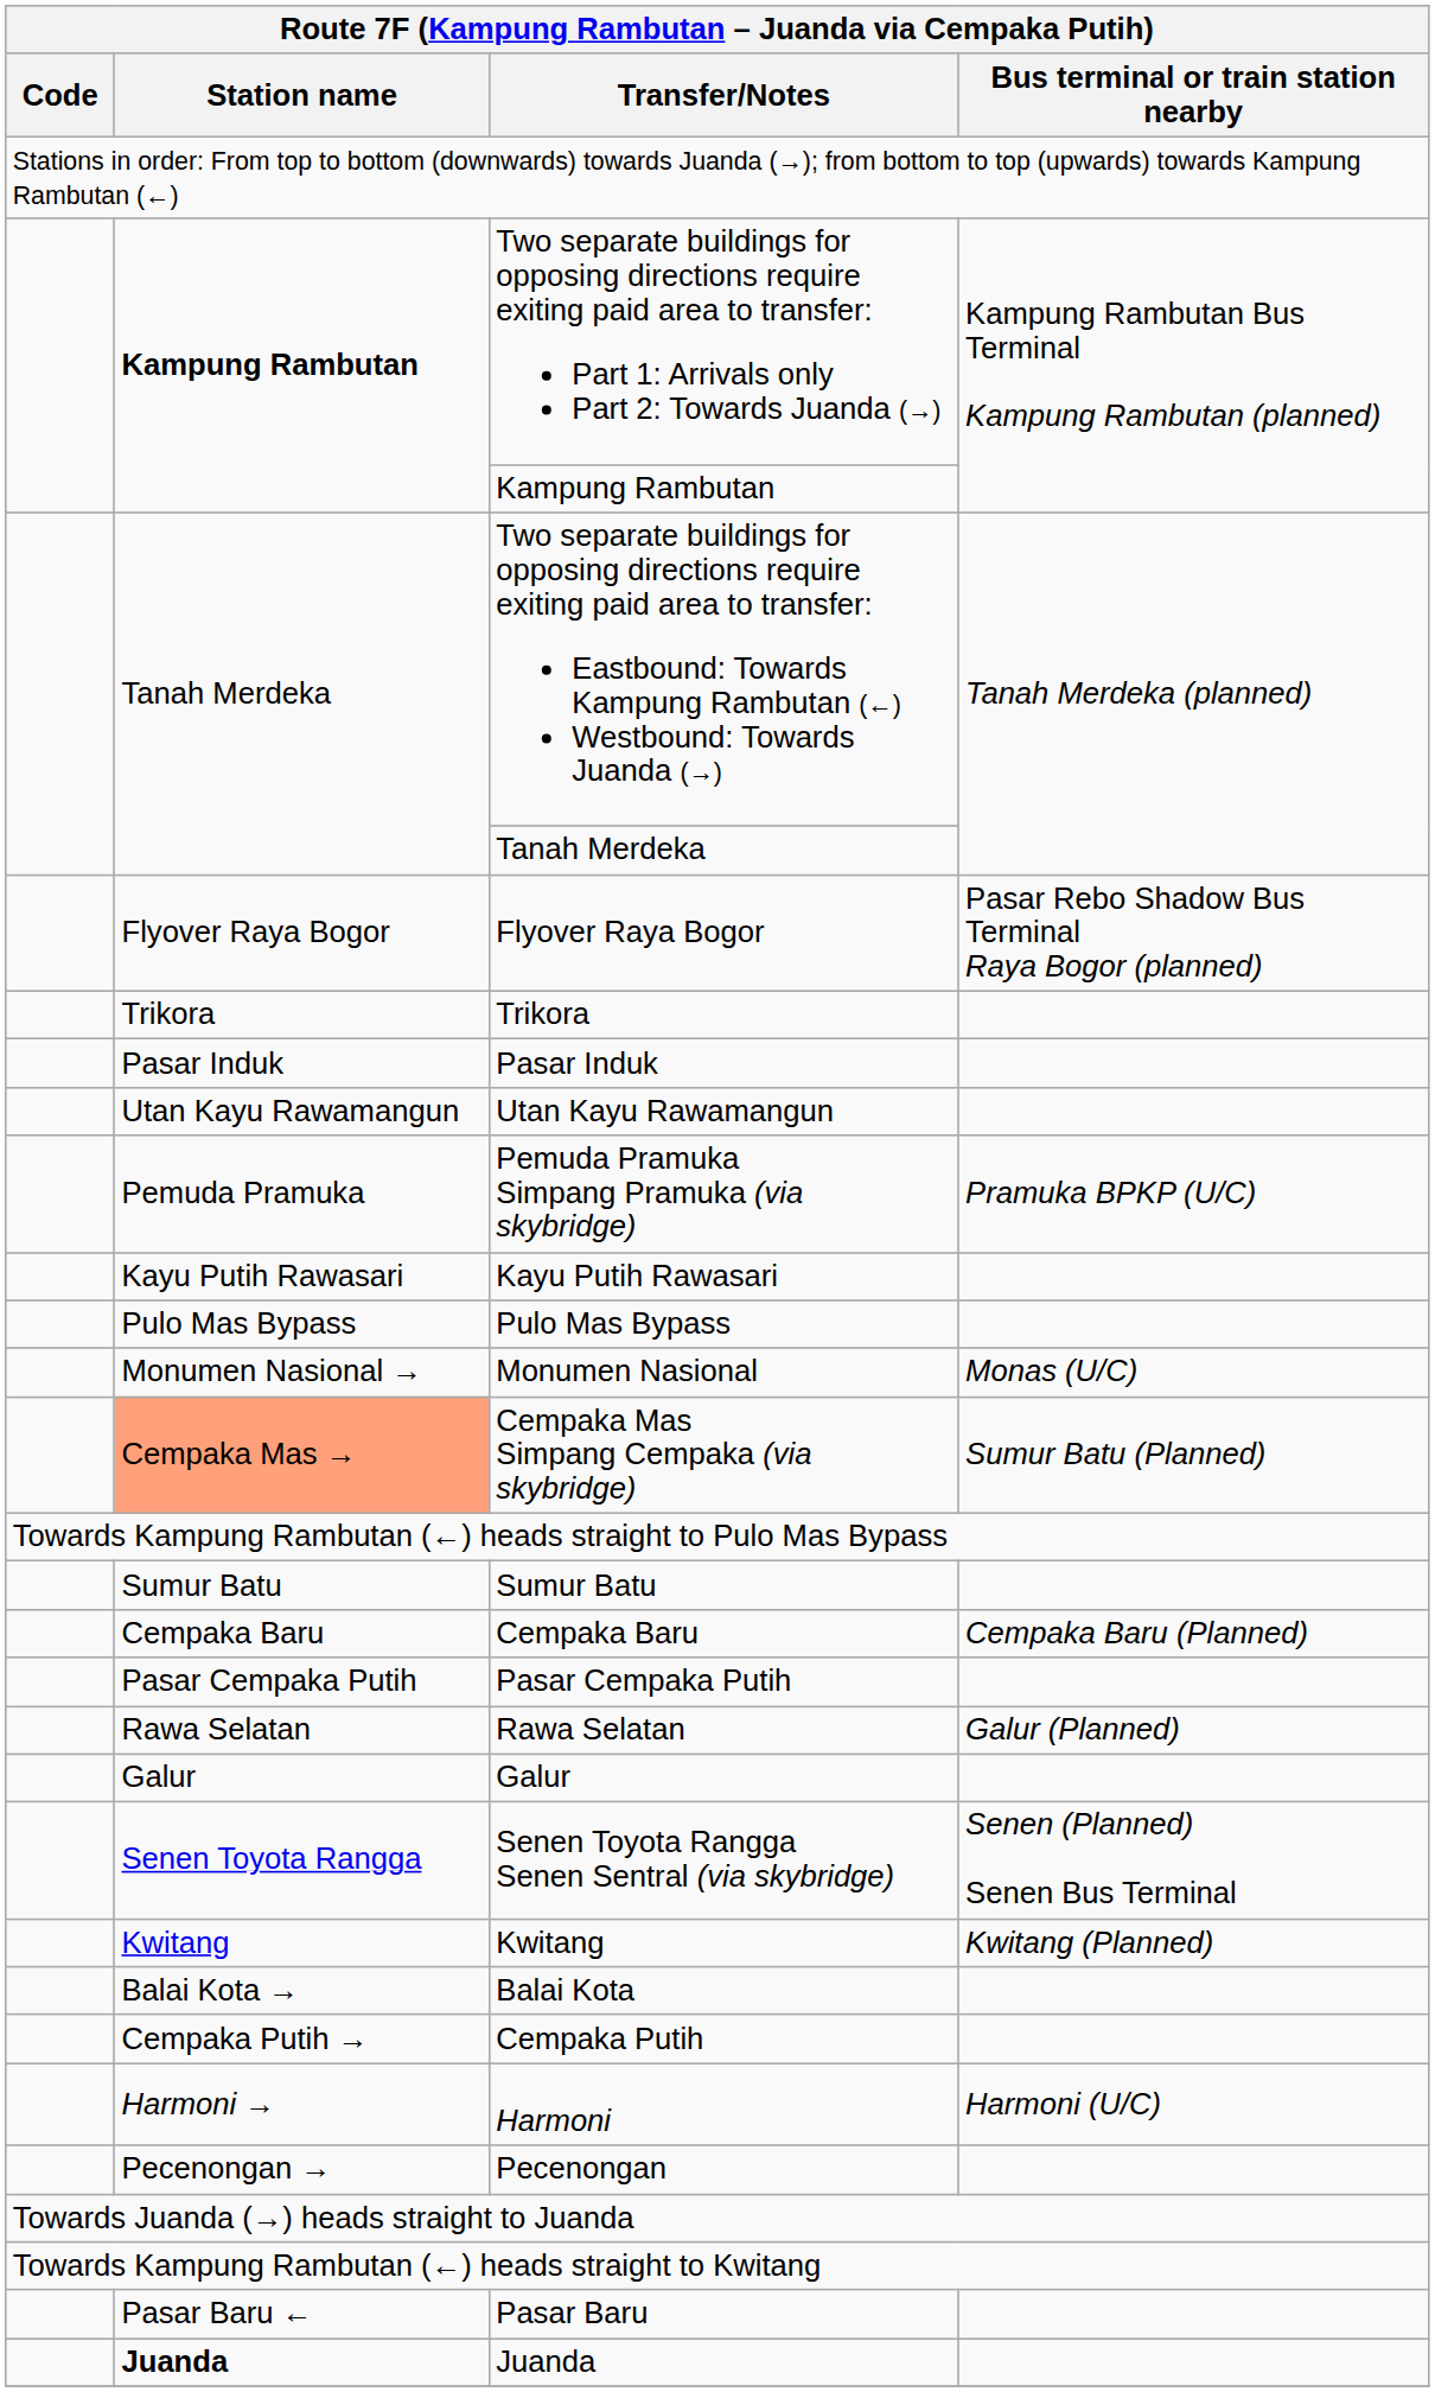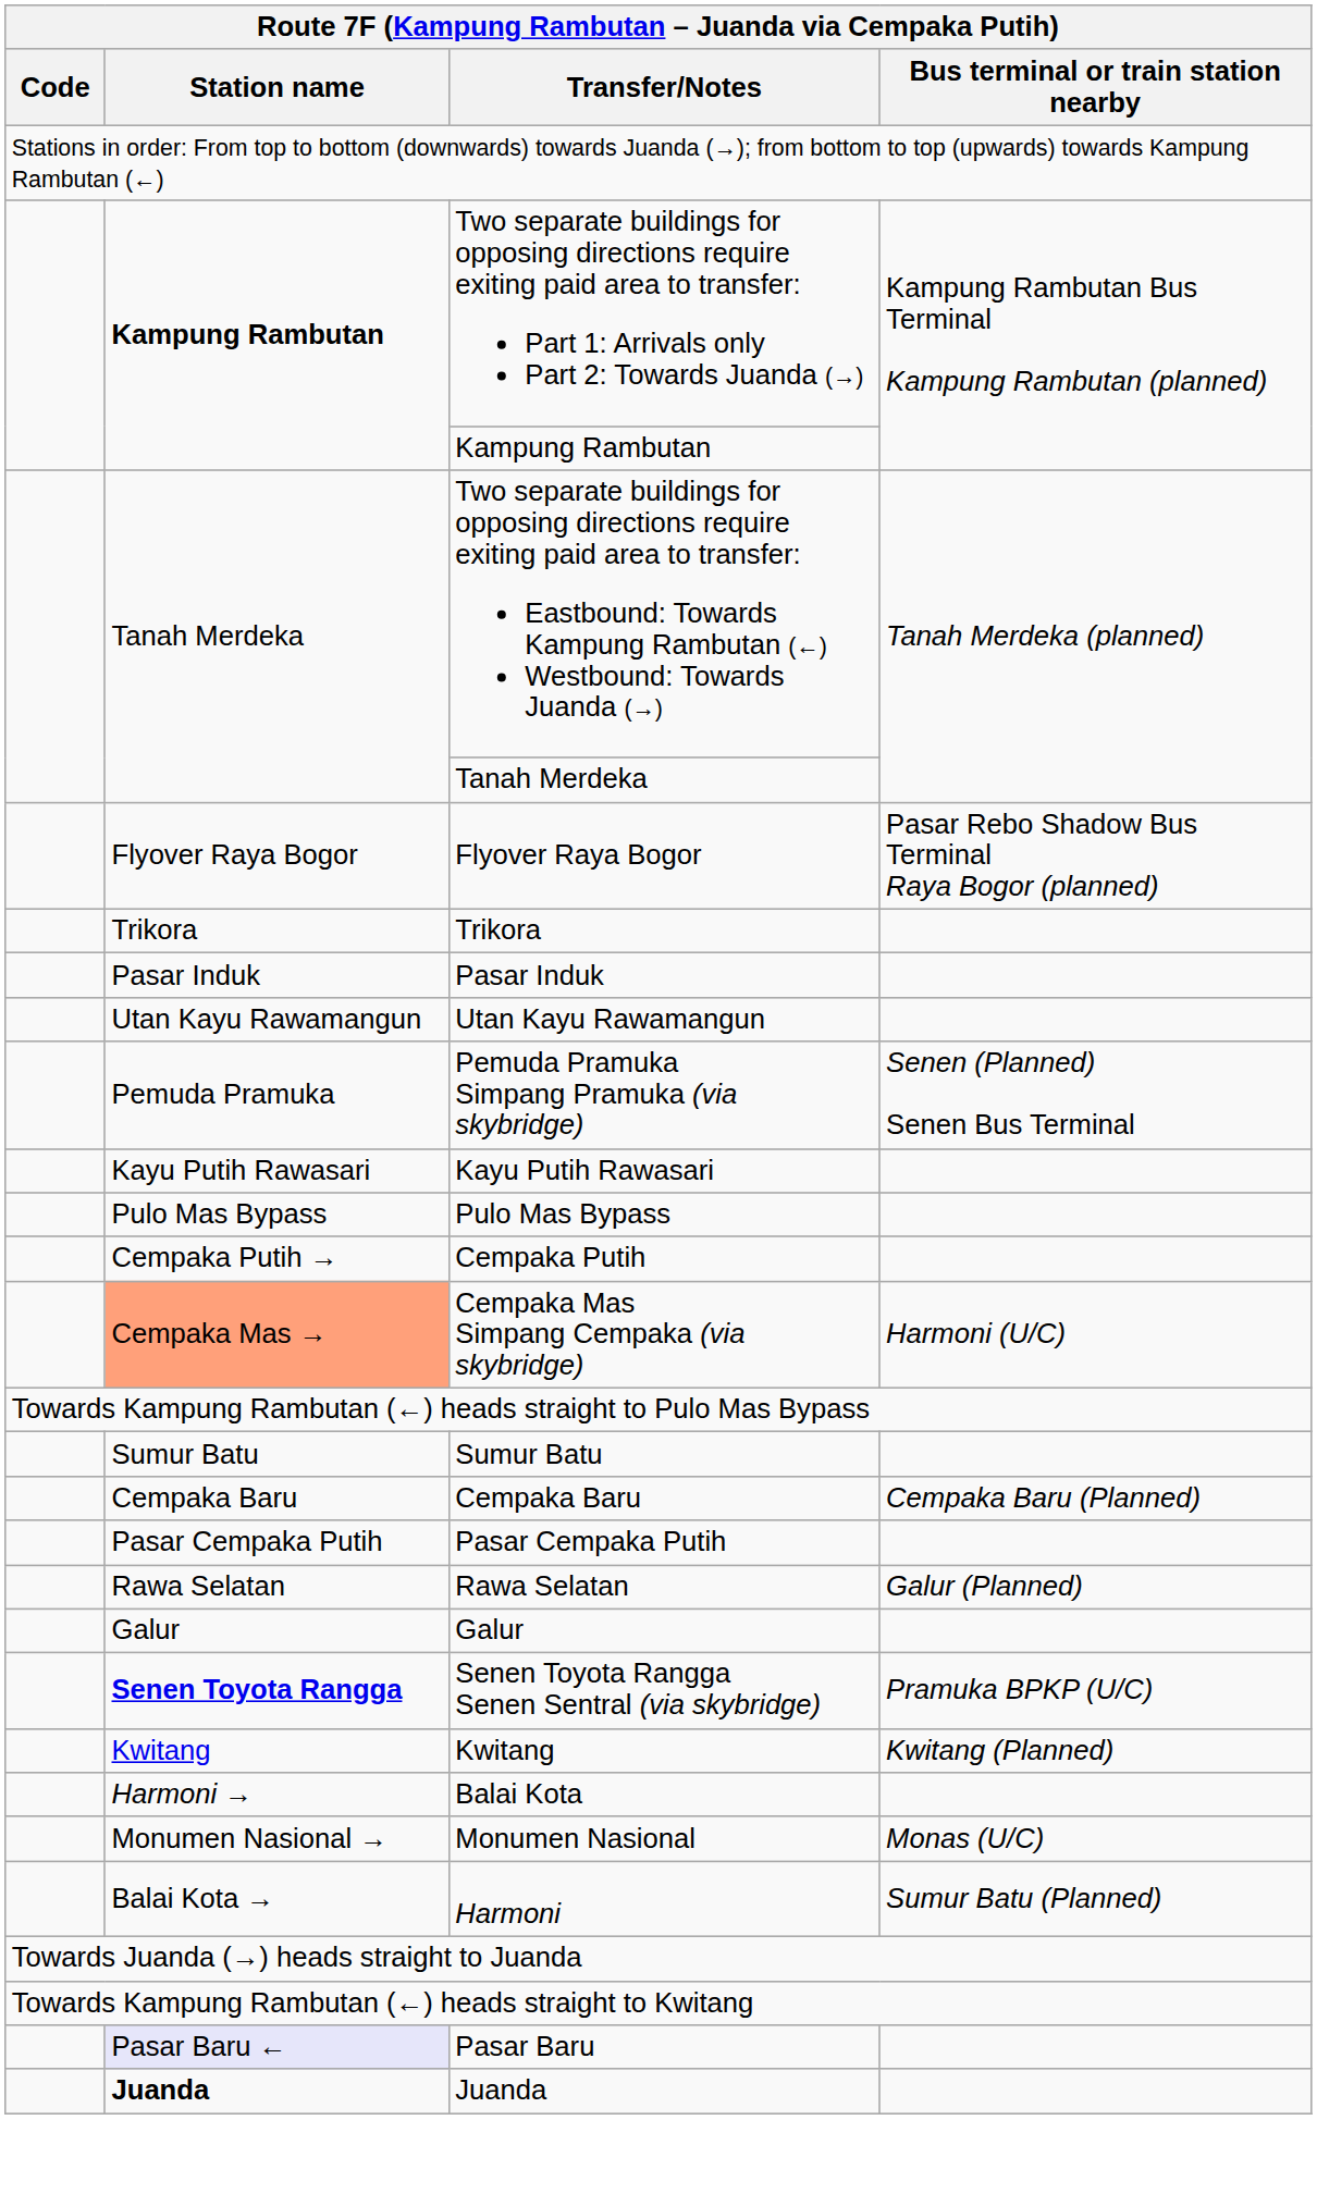 <table class="wikitable" style="font-size:100%">
 <tr>
 <th colspan="4" align="left"> Route 7F (<a href='#'>Kampung Rambutan</a> – Juanda via Cempaka Putih)</th>
 </tr>
 <tr>
 <th width="50">Code</th>
 <th width="190">Station name</th>
 <th width="240">Transfer/Notes</th>
 <th width="240">Bus terminal or train station nearby</th>
 </tr>
 <tr>
 <td colspan="4"><small>Stations in order: From top to bottom (downwards) towards Juanda (→); from bottom to top (upwards) towards Kampung Rambutan (←)</small></td>
 </tr>
 <tr>
 <td rowspan="2" align="center"><strong></strong></td>
 <td rowspan="2"><strong>Kampung Rambutan</strong></td>
 <td>Two separate buildings for opposing directions require exiting paid area to transfer:<br><ul><li>Part 1: Arrivals only</li><li>Part 2: Towards Juanda <small>(→)</small></li></ul></td>
 <td rowspan="2"> Kampung Rambutan Bus Terminal<br> <br> <em>Kampung Rambutan (planned)</em></td>
 </tr>
 <tr>
 <td>  Kampung Rambutan</td>
 </tr>
 <tr>
 <td rowspan="2" align="center"><strong></strong></td>
 <td rowspan="2">Tanah Merdeka</td>
 <td>Two separate buildings for opposing directions require exiting paid area to transfer:<br><ul><li>Eastbound: Towards Kampung Rambutan <small>(←)</small></li><li>Westbound: Towards Juanda <small>(→)</small></li></ul></td>
 <td rowspan="2"> <em>Tanah Merdeka (planned)</em></td>
 </tr>
 <tr>
 <td>  Tanah Merdeka</td>
 </tr>
 <tr>
 <td align="center"><strong></strong></td>
 <td>Flyover Raya Bogor</td>
 <td>  Flyover Raya Bogor</td>
 <td> Pasar Rebo Shadow Bus Terminal<br> <em>Raya Bogor (planned)</em></td>
 </tr>
 <tr>
 <td align="center"><strong></strong></td>
 <td>Trikora</td>
 <td>  Trikora</td>
 <td></td>
 </tr>
 <tr>
 <td align="center"><strong></strong></td>
 <td>Pasar Induk</td>
 <td>  Pasar Induk</td>
 <td></td>
 </tr>
 <tr>
 <td align="center"><strong></strong></td>
 <td>Utan Kayu Rawamangun</td>
 <td>  Utan Kayu Rawamangun</td>
 <td></td>
 </tr>
 <tr>
 <td align="center"><strong></strong></td>
 <td>Pemuda Pramuka</td>
 <td>  Pemuda Pramuka<br>  Simpang Pramuka <em>(via skybridge)</em></td>
-<td><em> Pramuka BPKP (U/C)</em></td>
+<td> <em>Senen (Planned)</em><br>  <br> Senen Bus Terminal</td>
 </tr>
 <tr>
 <td align="center"><strong></strong></td>
 <td>Kayu Putih Rawasari</td>
 <td>  Kayu Putih Rawasari</td>
 <td></td>
 </tr>
 <tr>
 <td align="center"><strong></strong></td>
 <td>Pulo Mas Bypass</td>
 <td>  Pulo Mas Bypass</td>
 <td></td>
 </tr>
 <tr>
-<td align="center"><strong></strong><br><strong></strong></td>
-<td>Monumen Nasional →</td>
-<td>    Monumen Nasional</td>
-<td> <em>Monas (U/C)</em></td>
+<td align="center"><strong></strong></td>
+<td>Cempaka Putih →</td>
+<td>  Cempaka Putih</td>
+<td></td>
 </tr>
 <tr>
 <td align="center"><strong></strong></td>
 <td style="background: lightsalmon;">Cempaka Mas →</td>
 <td>  Cempaka Mas<br>  Simpang Cempaka <em>(via skybridge)</em></td>
-<td> <em>Sumur Batu (Planned)</em></td>
+<td><em> Harmoni (U/C)</em></td>
 </tr>
 <tr>
 <td colspan="4">Towards Kampung Rambutan (←) heads straight to Pulo Mas Bypass</td>
 </tr>
 <tr>
 <td align="center"><strong></strong></td>
 <td>Sumur Batu</td>
 <td>  Sumur Batu</td>
 <td></td>
 </tr>
 <tr>
 <td align="center"><strong></strong></td>
 <td>Cempaka Baru</td>
 <td>  Cempaka Baru</td>
 <td> <em>Cempaka Baru (Planned)</em></td>
 </tr>
 <tr>
 <td align="center"><strong></strong></td>
 <td>Pasar Cempaka Putih</td>
 <td>  Pasar Cempaka Putih</td>
 <td></td>
 </tr>
 <tr>
 <td align="center"><strong></strong></td>
 <td>Rawa Selatan</td>
 <td>  Rawa Selatan</td>
 <td> <em>Galur (Planned)</em></td>
 </tr>
 <tr>
 <td align="center"><strong></strong></td>
 <td>Galur</td>
 <td>  Galur</td>
 <td></td>
 </tr>
 <tr>
 <td align="center"><strong></strong><br><strong></strong></td>
-<td><a href='#'>Senen Toyota Rangga</a></td>
+<td><strong><a href='#'>Senen Toyota Rangga</a></strong></td>
 <td>   Senen Toyota Rangga<br> Senen Sentral <em>(via skybridge)</em></td>
-<td> <em>Senen (Planned)</em><br>  <br> Senen Bus Terminal</td>
+<td><em> Pramuka BPKP (U/C)</em></td>
 </tr>
 <tr>
 <td align="center"><strong></strong></td>
 <td><a href='#'>Kwitang</a></td>
 <td>   Kwitang</td>
 <td> <em>Kwitang (Planned)</em></td>
 </tr>
 <tr>
 <td align="center"><strong></strong></td>
-<td>Balai Kota →</td>
+<td><em>Harmoni →</em></td>
 <td>     Balai Kota</td>
 <td></td>
 </tr>
 <tr>
-<td align="center"><strong></strong></td>
-<td>Cempaka Putih →</td>
-<td>  Cempaka Putih</td>
-<td></td>
+<td align="center"><strong></strong><br><strong></strong></td>
+<td>Monumen Nasional →</td>
+<td>    Monumen Nasional</td>
+<td> <em>Monas (U/C)</em></td>
 </tr>
 <tr>
 <td align="center"><strong></strong><br><strong></strong></td>
-<td><em>Harmoni →</em></td>
+<td>Balai Kota →</td>
 <td><em>   <br>Harmoni</em></td>
-<td><em> Harmoni (U/C)</em></td>
-</tr>
-<tr>
-<td align="center"><strong></strong><br><strong></strong></td>
-<td>Pecenongan →</td>
-<td>    Pecenongan</td>
-<td></td>
+<td> <em>Sumur Batu (Planned)</em></td>
 </tr>
 <tr>
 <td colspan="4">Towards Juanda (→) heads straight to Juanda</td>
 </tr>
 <tr>
 <td colspan="4">Towards Kampung Rambutan (←) heads straight to Kwitang</td>
 </tr>
 <tr>
 <td align="center"><strong></strong></td>
-<td>Pasar Baru ←</td>
+<td style="background: lavender;">Pasar Baru ←</td>
 <td> Pasar Baru</td>
 <td></td>
 </tr>
 <tr>
 <td align="center"><strong></strong><br><strong></strong></td>
 <td><strong>Juanda</strong></td>
 <td>    Juanda</td>
 <td> </td>
 </tr>
 <tr>
 </tr>
 </table>
